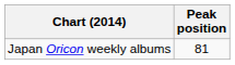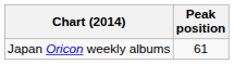 <table class="wikitable sortable">
 <tr>
 <th>Chart (2014)</th>
 <th>Peak<br>position</th>
 </tr>
 <tr>
 <td>Japan <em><a href='#'>Oricon</a></em> weekly albums</td>
-<td align="center">81</td>
+<td align="center">61</td>
 </tr>
 </table>
